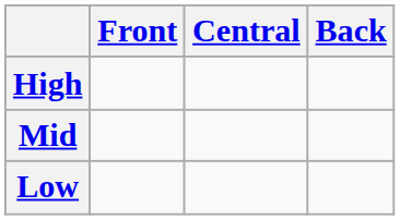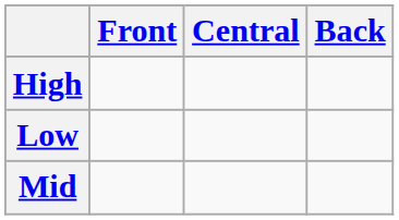 <table class="wikitable" style="text-align: center;">
 <tr>
 <th></th>
 <th><a href='#'>Front</a></th>
 <th><a href='#'>Central</a></th>
 <th><a href='#'>Back</a></th>
 </tr>
 <tr>
 <th><a href='#'>High</a></th>
 <td></td>
 <td></td>
 <td></td>
 </tr>
 <tr>
+<th><a href='#'>Low</a></th>
+<td></td>
+<td></td>
+<td></td>
+</tr>
+<tr>
 <th><a href='#'>Mid</a></th>
 <td> </td>
 <td></td>
 <td> </td>
 </tr>
-<tr>
-<th><a href='#'>Low</a></th>
-<td></td>
-<td></td>
-<td></td>
-</tr>
 </table>
